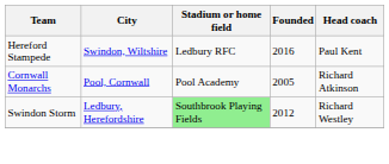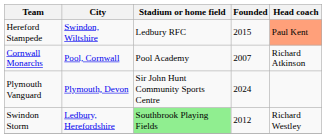 <table class="wikitable" style="text-align:center; font-size:95%;width:60%; text-align:left">
 <tr>
 <th><strong>Team</strong></th>
 <th><strong>City</strong></th>
 <th><strong>Stadium or home field</strong></th>
 <th><strong>Founded</strong></th>
 <th><strong>Head coach</strong></th>
 </tr>
 <tr --->
 <td> Hereford Stampede</td>
 <td> <a href='#'>Swindon, Wiltshire</a></td>
 <td>Ledbury RFC</td>
-<td>2016</td>
-<td>Paul Kent</td>
+<td>2015</td>
+<td style="background: lightsalmon;">Paul Kent</td>
 </tr>
 <tr --->
 <td> <a href='#'>Cornwall Monarchs</a></td>
 <td> <a href='#'>Pool, Cornwall</a></td>
 <td>Pool Academy</td>
-<td>2005</td>
+<td>2007</td>
 <td>Richard Atkinson</td>
+</tr>
+<tr --->
+<td> Plymouth Vanguard</td>
+<td>  <a href='#'>Plymouth, Devon</a></td>
+<td>Sir John Hunt Community Sports Centre</td>
+<td>2024</td>
+<td></td>
 </tr>
 <tr --->
 <td> Swindon Storm</td>
 <td> <a href='#'>Ledbury, Herefordshire</a></td>
 <td style="background: lightgreen;">Southbrook Playing Fields</td>
 <td>2012</td>
 <td>Richard Westley</td>
 </tr>
 <tr --->
 </tr>
 </table>
